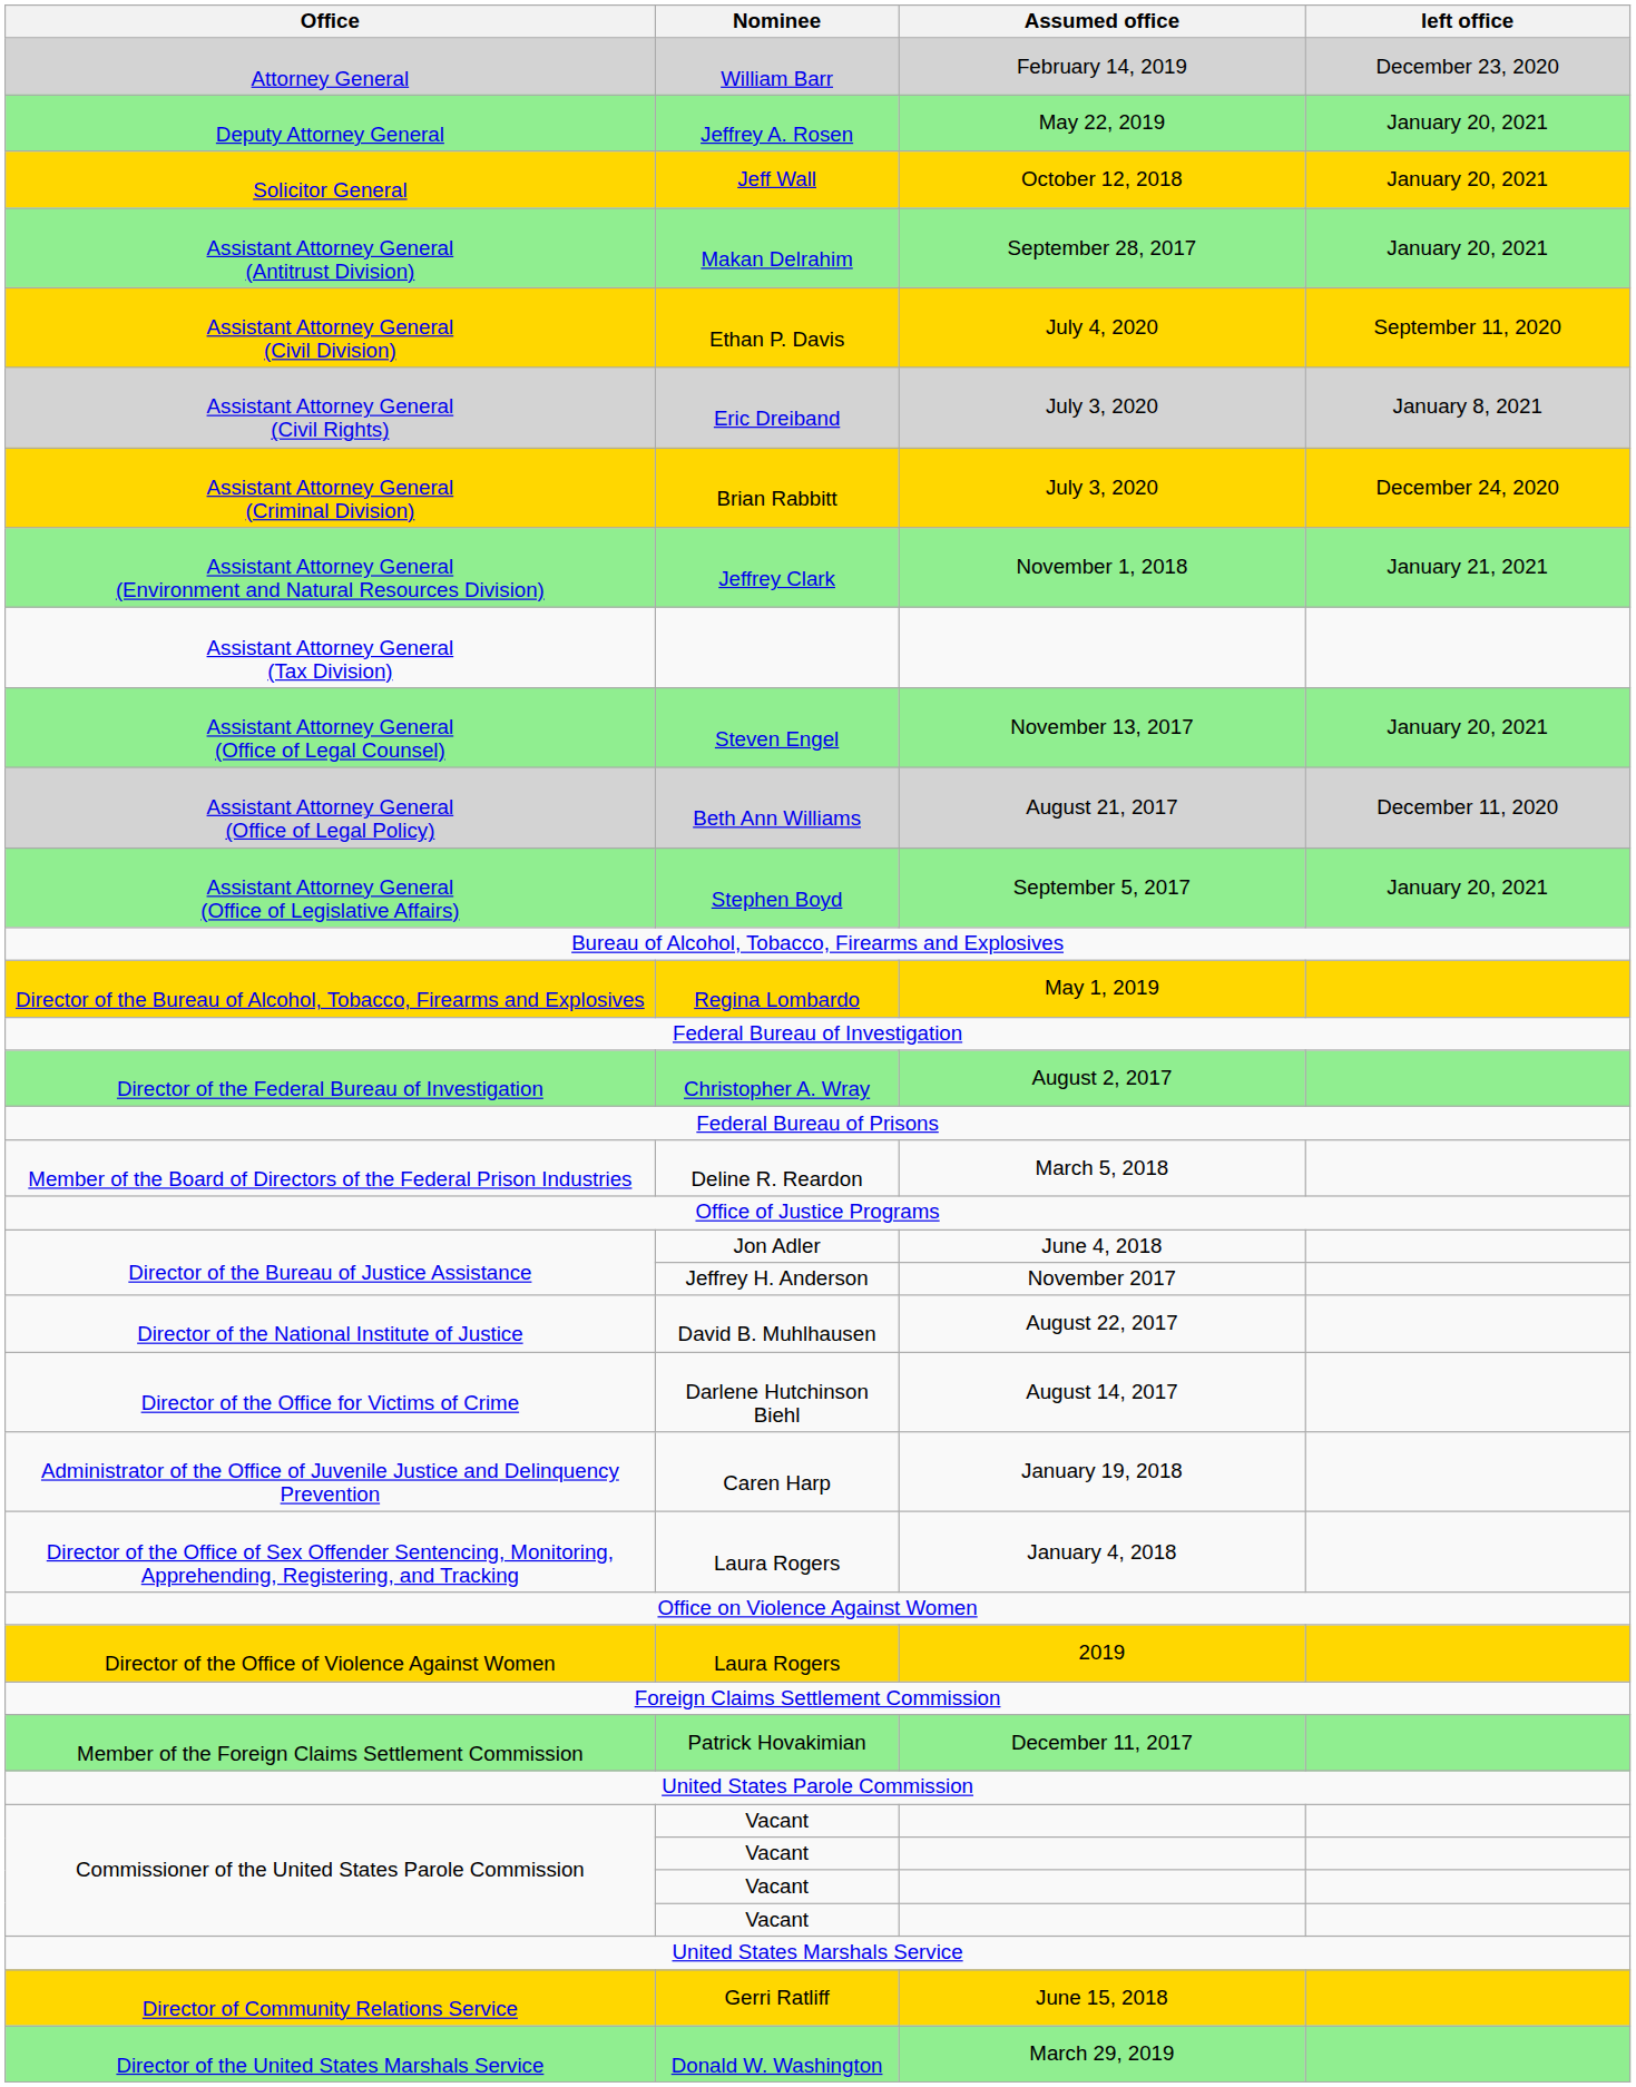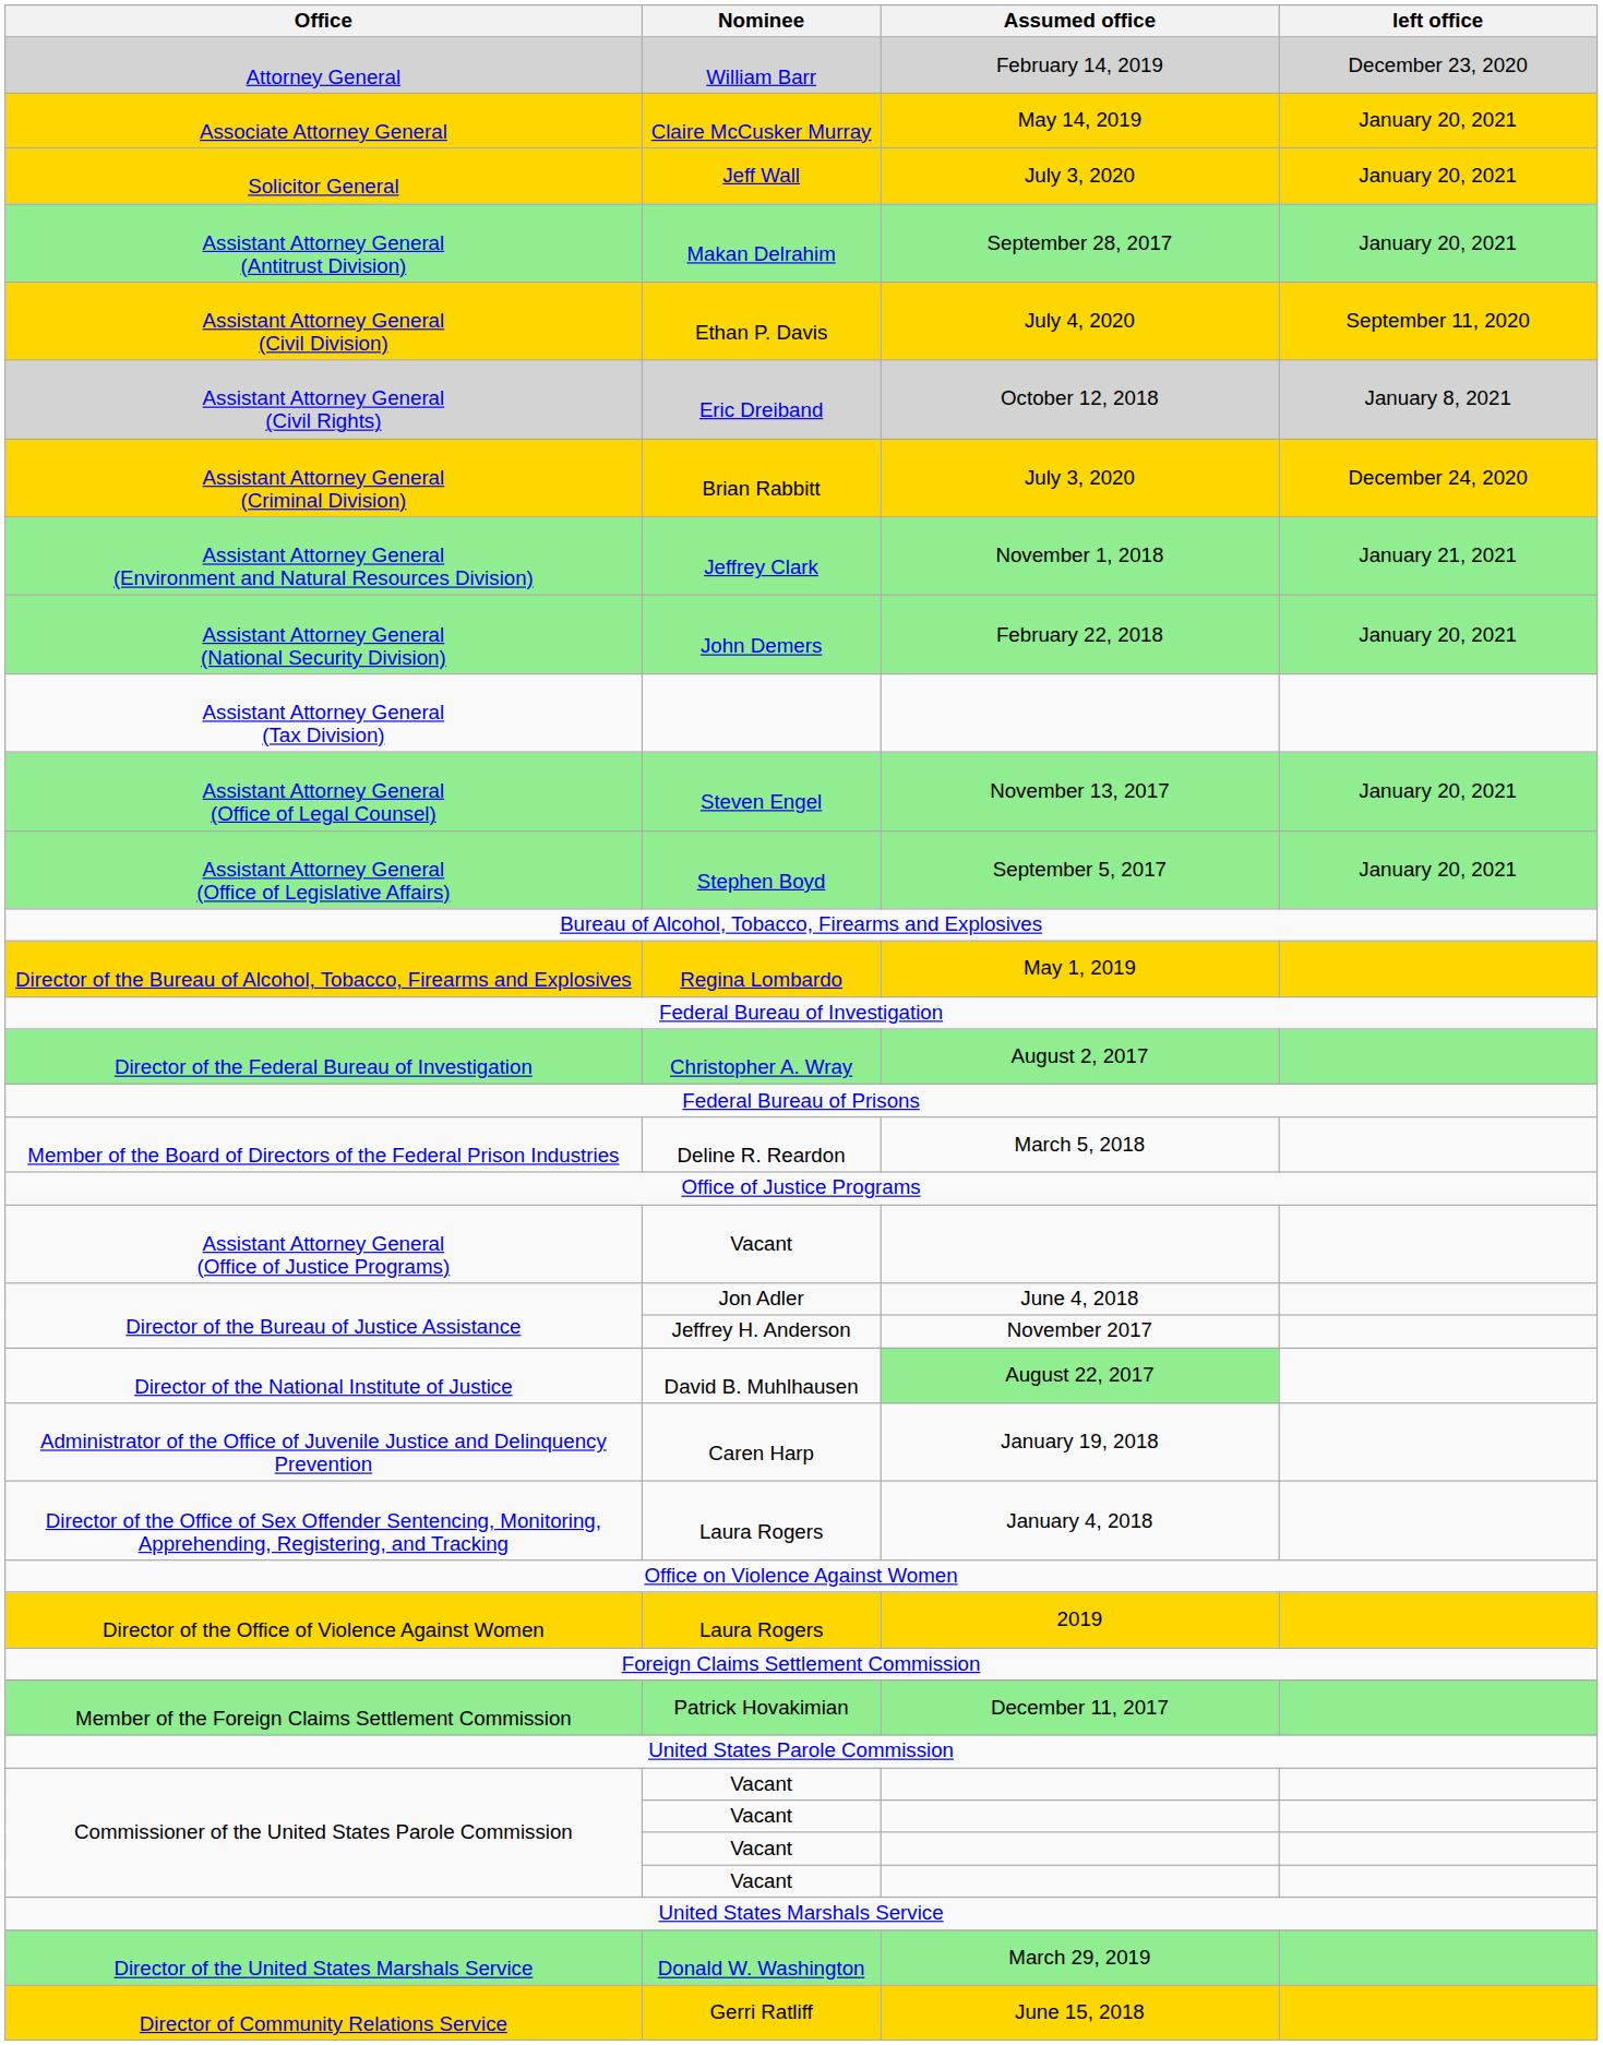 <table class="wikitable sortable" style="text-align:center">
 <tr>
 <th style="width:40%;">Office</th>
 <th style="width:15%;">Nominee</th>
 <th style="width:25%;" data-sort- type="date">Assumed office</th>
 <th style="width:20%;" data-sort- type="date">left office</th>
 </tr>
 <tr style="background:lightgray;">
 <td><br><a href='#'>Attorney General</a></td>
 <td><br><a href='#'>William Barr</a></td>
 <td>February 14, 2019<br></td>
 <td>December 23, 2020</td>
 </tr>
-<tr style="background:lightgreen;">
-<td><br><a href='#'>Deputy Attorney General</a></td>
-<td><br><a href='#'>Jeffrey A. Rosen</a></td>
-<td>May 22, 2019<br></td>
+<tr style="background:gold;">
+<td><br><a href='#'>Associate Attorney General</a></td>
+<td><br><a href='#'>Claire McCusker Murray</a></td>
+<td>May 14, 2019</td>
 <td>January 20, 2021</td>
 </tr>
 <tr style="background:gold;">
 <td><br><a href='#'>Solicitor General</a></td>
 <td><a href='#'>Jeff Wall</a></td>
-<td>October 12, 2018<br></td>
+<td>July 3, 2020</td>
 <td>January 20, 2021</td>
 </tr>
 <tr style="background:lightgreen;">
 <td><br><a href='#'>Assistant Attorney General<br>(Antitrust Division)</a></td>
 <td><br><a href='#'>Makan Delrahim</a></td>
 <td>September 28, 2017<br></td>
 <td>January 20, 2021</td>
 </tr>
 <tr style="background:gold;">
 <td><br><a href='#'>Assistant Attorney General<br>(Civil Division)</a></td>
 <td><br>Ethan P. Davis</td>
 <td>July 4, 2020</td>
 <td>September 11, 2020</td>
 </tr>
 <tr style="background:lightgray;">
 <td><br><a href='#'>Assistant Attorney General<br>(Civil Rights)</a></td>
 <td><br><a href='#'>Eric Dreiband</a></td>
-<td>July 3, 2020</td>
+<td>October 12, 2018<br></td>
 <td>January 8, 2021</td>
 </tr>
 <tr style="background:gold;">
 <td><br><a href='#'>Assistant Attorney General<br>(Criminal Division)</a></td>
 <td><br>Brian Rabbitt</td>
 <td>July 3, 2020</td>
 <td>December 24, 2020</td>
 </tr>
 <tr style="background:lightgreen;">
 <td><br><a href='#'>Assistant Attorney General<br>(Environment and Natural Resources Division)</a></td>
 <td><br><a href='#'>Jeffrey Clark</a></td>
 <td>November 1, 2018<br></td>
 <td>January 21, 2021</td>
 </tr>
+<tr style="background:lightgreen;">
+<td><br><a href='#'>Assistant Attorney General<br>(National Security Division)</a></td>
+<td><br><a href='#'>John Demers</a></td>
+<td>February 22, 2018<br></td>
+<td>January 20, 2021</td>
+</tr>
 <tr>
 <td><br><a href='#'>Assistant Attorney General<br>(Tax Division)</a></td>
 <td></td>
 <td></td>
 <td></td>
 </tr>
 <tr style="background:lightgreen;">
 <td><br><a href='#'>Assistant Attorney General<br>(Office of Legal Counsel)</a></td>
 <td><br><a href='#'>Steven Engel</a></td>
 <td>November 13, 2017<br></td>
 <td>January 20, 2021</td>
-</tr>
-<tr style="background:lightgray;">
-<td><br><a href='#'>Assistant Attorney General<br>(Office of Legal Policy)</a></td>
-<td><br><a href='#'>Beth Ann Williams</a></td>
-<td>August 21, 2017<br></td>
-<td>December 11, 2020</td>
 </tr>
 <tr style="background:lightgreen;">
 <td><br><a href='#'>Assistant Attorney General<br>(Office of Legislative Affairs)</a></td>
 <td><br><a href='#'>Stephen Boyd</a></td>
 <td>September 5, 2017<br></td>
 <td>January 20, 2021</td>
 </tr>
 <tr>
 <td ! colspan="4"><a href='#'>Bureau of Alcohol, Tobacco, Firearms and Explosives</a></td>
 </tr>
 <tr style="background:gold;">
 <td><br><a href='#'>Director of the Bureau of Alcohol, Tobacco, Firearms and Explosives</a></td>
 <td><br> <a href='#'>Regina Lombardo</a></td>
 <td>May 1, 2019</td>
 <td></td>
 </tr>
 <tr>
 <td colspan="4"><a href='#'>Federal Bureau of Investigation</a></td>
 </tr>
 <tr style="background:lightgreen;">
 <td><br><a href='#'>Director of the Federal Bureau of Investigation</a></td>
 <td><br><a href='#'>Christopher A. Wray</a></td>
 <td>August 2, 2017<br></td>
 <td></td>
 </tr>
 <tr>
 <td ! colspan="4"><a href='#'>Federal Bureau of Prisons</a></td>
 </tr>
 <tr>
 <td><br><a href='#'>Member of the Board of Directors of the Federal Prison Industries</a></td>
 <td><br>Deline R. Reardon</td>
 <td>March 5, 2018</td>
 <td></td>
 </tr>
 <tr>
 <td ! colspan="4"><a href='#'>Office of Justice Programs</a></td>
 </tr>
 <tr>
+<td><br><a href='#'>Assistant Attorney General<br>(Office of Justice Programs)</a></td>
+<td>Vacant</td>
+<td></td>
+<td></td>
+</tr>
+<tr>
 <td rowspan="2"><br><a href='#'>Director of the Bureau of Justice Assistance</a></td>
 <td>Jon Adler</td>
 <td>June 4, 2018<br></td>
 <td></td>
 </tr>
 <tr>
 <td>Jeffrey H. Anderson</td>
 <td>November 2017</td>
 <td></td>
 </tr>
 <tr>
 <td><br><a href='#'>Director of the National Institute of Justice</a></td>
 <td><br>David B. Muhlhausen</td>
-<td>August 22, 2017<br></td>
-<td></td>
-</tr>
-<tr>
-<td><br><a href='#'>Director of the Office for Victims of Crime</a></td>
-<td><br>Darlene Hutchinson Biehl</td>
-<td>August 14, 2017<br></td>
+<td style="background: lightgreen;">August 22, 2017<br></td>
 <td></td>
 </tr>
 <tr>
 <td><br><a href='#'>Administrator of the Office of Juvenile Justice and Delinquency Prevention</a></td>
 <td><br>Caren Harp</td>
 <td>January 19, 2018<br></td>
 <td></td>
 </tr>
 <tr>
 <td><br><a href='#'>Director of the Office of Sex Offender Sentencing, Monitoring, Apprehending, Registering, and Tracking</a></td>
 <td><br>Laura Rogers</td>
 <td>January 4, 2018<br></td>
 <td></td>
 </tr>
 <tr>
 <td ! colspan="4"><a href='#'>Office on Violence Against Women</a></td>
 </tr>
 <tr style="background:gold;">
 <td><br>Director of the Office of Violence Against Women</td>
 <td><br>Laura Rogers</td>
 <td>2019</td>
 <td></td>
 </tr>
 <tr>
 <td ! colspan="4"><a href='#'>Foreign Claims Settlement Commission</a></td>
 </tr>
 <tr style="background:lightgreen;">
 <td><br>Member of the Foreign Claims Settlement Commission</td>
 <td>Patrick Hovakimian</td>
 <td>December 11, 2017<br></td>
 <td></td>
 </tr>
 <tr>
 <td ! colspan="4"><a href='#'>United States Parole Commission</a></td>
 </tr>
 <tr>
 <td rowspan="4">Commissioner of the United States Parole Commission</td>
 <td>Vacant</td>
 <td></td>
 <td></td>
 </tr>
 <tr>
 <td>Vacant</td>
 <td></td>
 <td></td>
 </tr>
 <tr>
 <td>Vacant</td>
 <td></td>
 <td></td>
 </tr>
 <tr>
 <td>Vacant</td>
 <td></td>
 <td></td>
 </tr>
 <tr>
 <td colspan="4"><a href='#'>United States Marshals Service</a></td>
 </tr>
+<tr style="background:lightgreen;">
+<td><br><a href='#'>Director of the United States Marshals Service</a></td>
+<td><br><a href='#'>Donald W. Washington</a></td>
+<td>March 29, 2019</td>
+<td></td>
+</tr>
 <tr style="background:gold;">
 <td><br><a href='#'>Director of Community Relations Service</a></td>
 <td>Gerri Ratliff</td>
 <td>June 15, 2018</td>
 <td></td>
 </tr>
-<tr style="background:lightgreen;">
-<td><br><a href='#'>Director of the United States Marshals Service</a></td>
-<td><br><a href='#'>Donald W. Washington</a></td>
-<td>March 29, 2019</td>
-<td></td>
-</tr>
 </table>
